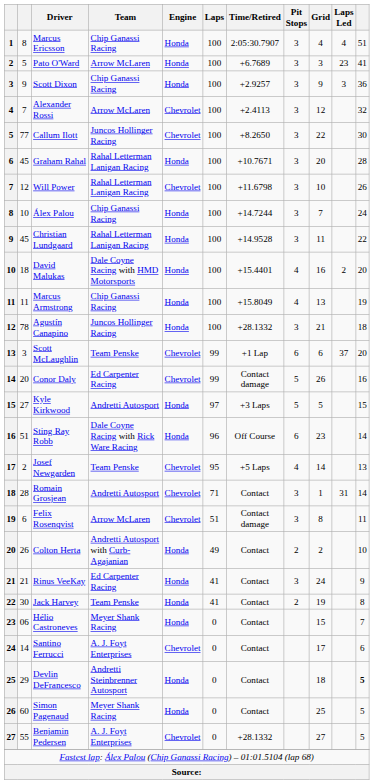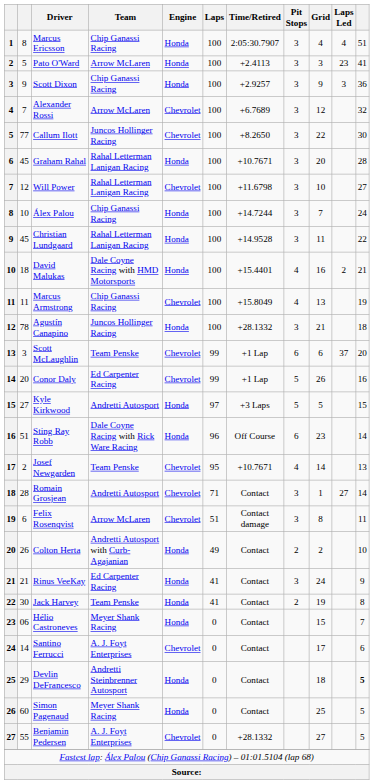 <table class="wikitable sortable" style="font-size:95%;">
 <tr>
 <th scope="col"></th>
 <th scope="col"></th>
 <th scope="col">Driver</th>
 <th scope="col">Team</th>
 <th scope="col">Engine</th>
 <th class="unsortable" scope="col">Laps</th>
 <th class="unsortable" scope="col">Time/Retired</th>
 <th scope="col">Pit<br>Stops</th>
 <th scope="col">Grid</th>
 <th scope="col">Laps<br>Led</th>
 <th scope="col"></th>
 </tr>
 <tr>
 <th>1</th>
 <td align="center">8</td>
 <td> <a href='#'>Marcus Ericsson</a></td>
 <td><a href='#'>Chip Ganassi Racing</a></td>
 <td><a href='#'>Honda</a></td>
 <td align="center">100</td>
 <td align="center">2:05:30.7907</td>
 <td align="center">3</td>
 <td align="center">4</td>
 <td align="center">4</td>
 <td align="center">51</td>
 </tr>
 <tr>
 <th>2</th>
 <td align="center">5</td>
 <td> <a href='#'>Pato O'Ward</a></td>
 <td><a href='#'>Arrow McLaren</a></td>
 <td><a href='#'>Honda</a></td>
 <td align="center">100</td>
-<td align="center">+6.7689</td>
+<td align="center">+2.4113</td>
 <td align="center">3</td>
 <td align="center">3</td>
 <td align="center">23</td>
 <td align="center">41</td>
 </tr>
 <tr>
 <th>3</th>
 <td align="center">9</td>
 <td> <a href='#'>Scott Dixon</a></td>
 <td><a href='#'>Chip Ganassi Racing</a></td>
 <td><a href='#'>Honda</a></td>
 <td align="center">100</td>
 <td align="center">+2.9257</td>
 <td align="center">3</td>
 <td align="center">9</td>
 <td align="center">3</td>
 <td align="center">36</td>
 </tr>
 <tr>
 <th>4</th>
 <td align="center">7</td>
 <td> <a href='#'>Alexander Rossi</a></td>
 <td><a href='#'>Arrow McLaren</a></td>
 <td><a href='#'>Chevrolet</a></td>
 <td align="center">100</td>
-<td align="center">+2.4113</td>
+<td align="center">+6.7689</td>
 <td align="center">3</td>
 <td align="center">12</td>
 <td align="center"></td>
 <td align="center">32</td>
 </tr>
 <tr>
 <th>5</th>
 <td align="center">77</td>
 <td> <a href='#'>Callum Ilott</a></td>
 <td><a href='#'>Juncos Hollinger Racing</a></td>
 <td><a href='#'>Chevrolet</a></td>
 <td align="center">100</td>
 <td align="center">+8.2650</td>
 <td align="center">3</td>
 <td align="center">22</td>
 <td align="center"></td>
 <td align="center">30</td>
 </tr>
 <tr>
 <th>6</th>
 <td align="center">45</td>
 <td> <a href='#'>Graham Rahal</a> <strong></strong></td>
 <td><a href='#'>Rahal Letterman Lanigan Racing</a></td>
 <td><a href='#'>Honda</a></td>
 <td align="center">100</td>
 <td align="center">+10.7671</td>
 <td align="center">3</td>
 <td align="center">20</td>
 <td align="center"></td>
 <td align="center">28</td>
 </tr>
 <tr>
 <th>7</th>
 <td align="center">12</td>
 <td> <a href='#'>Will Power</a> <strong></strong></td>
 <td><a href='#'>Rahal Letterman Lanigan Racing</a></td>
 <td><a href='#'>Chevrolet</a></td>
 <td align="center">100</td>
 <td align="center">+11.6798</td>
 <td align="center">3</td>
 <td align="center">10</td>
 <td align="center"></td>
-<td align="center">26</td>
+<td align="center">27</td>
 </tr>
 <tr>
 <th>8</th>
 <td align="center">10</td>
 <td> <a href='#'>Álex Palou</a></td>
 <td><a href='#'>Chip Ganassi Racing</a></td>
 <td><a href='#'>Honda</a></td>
 <td align="center">100</td>
 <td align="center">+14.7244</td>
 <td align="center">3</td>
 <td align="center">7</td>
 <td align="center"></td>
 <td align="center">24</td>
 </tr>
 <tr>
 <th>9</th>
 <td align="center">45</td>
 <td> <a href='#'>Christian Lundgaard</a></td>
 <td><a href='#'>Rahal Letterman Lanigan Racing</a></td>
 <td><a href='#'>Honda</a></td>
 <td align="center">100</td>
 <td align="center">+14.9528</td>
 <td align="center">3</td>
 <td align="center">11</td>
 <td align="center"></td>
 <td align="center">22</td>
 </tr>
 <tr>
 <th>10</th>
 <td align="center">18</td>
 <td> <a href='#'>David Malukas</a></td>
 <td><a href='#'>Dale Coyne Racing</a> with <a href='#'>HMD Motorsports</a></td>
 <td><a href='#'>Honda</a></td>
 <td align="center">100</td>
 <td align="center">+15.4401</td>
 <td align="center">4</td>
 <td align="center">16</td>
 <td align="center">2</td>
-<td align="center">20</td>
+<td align="center">21</td>
 </tr>
 <tr>
 <th>11</th>
 <td align="center">11</td>
 <td> <a href='#'>Marcus Armstrong</a> <strong></strong></td>
 <td><a href='#'>Chip Ganassi Racing</a></td>
-<td><a href='#'>Honda</a></td>
+<td><a href='#'>Chevrolet</a></td>
 <td align="center">100</td>
 <td align="center">+15.8049</td>
 <td align="center">4</td>
 <td align="center">13</td>
 <td align="center"></td>
 <td align="center">19</td>
 </tr>
 <tr>
 <th>12</th>
 <td align="center">78</td>
 <td> <a href='#'>Agustín Canapino</a> <strong></strong></td>
 <td><a href='#'>Juncos Hollinger Racing</a></td>
 <td><a href='#'>Honda</a></td>
 <td align="center">100</td>
 <td align="center">+28.1332</td>
 <td align="center">3</td>
 <td align="center">21</td>
 <td align="center"></td>
 <td align="center">18</td>
 </tr>
 <tr>
 <th>13</th>
 <td align="center">3</td>
 <td> <a href='#'>Scott McLaughlin</a> <strong></strong></td>
 <td><a href='#'>Team Penske</a></td>
 <td><a href='#'>Chevrolet</a></td>
 <td align="center">99</td>
 <td align="center">+1 Lap</td>
 <td align="center">6</td>
 <td align="center">6</td>
 <td align="center">37</td>
 <td align="center">20</td>
 </tr>
 <tr>
 <th>14</th>
 <td align="center">20</td>
 <td> <a href='#'>Conor Daly</a></td>
 <td><a href='#'>Ed Carpenter Racing</a></td>
 <td><a href='#'>Chevrolet</a></td>
 <td align="center">99</td>
-<td align="center">Contact damage</td>
+<td align="center">+1 Lap</td>
 <td align="center">5</td>
 <td align="center">26</td>
 <td align="center"></td>
 <td align="center">16</td>
 </tr>
 <tr>
 <th>15</th>
 <td align="center">27</td>
 <td> <a href='#'>Kyle Kirkwood</a></td>
 <td><a href='#'>Andretti Autosport</a></td>
 <td><a href='#'>Honda</a></td>
 <td align="center">97</td>
 <td align="center">+3 Laps</td>
 <td align="center">5</td>
 <td align="center">5</td>
 <td align="center"></td>
 <td align="center">15</td>
 </tr>
 <tr>
 <th>16</th>
 <td align="center">51</td>
 <td> <a href='#'>Sting Ray Robb</a> <strong></strong></td>
 <td><a href='#'>Dale Coyne Racing</a> with <a href='#'>Rick Ware Racing</a></td>
 <td><a href='#'>Honda</a></td>
 <td align="center">96</td>
 <td align="center">Off Course</td>
 <td align="center">6</td>
 <td align="center">23</td>
 <td align="center"></td>
 <td align="center">14</td>
 </tr>
 <tr>
 <th>17</th>
 <td align="center">2</td>
 <td> <a href='#'>Josef Newgarden</a> <strong></strong></td>
 <td><a href='#'>Team Penske</a></td>
 <td><a href='#'>Chevrolet</a></td>
 <td align="center">95</td>
-<td align="center">+5 Laps</td>
+<td align="center">+10.7671</td>
 <td align="center">4</td>
 <td align="center">14</td>
 <td align="center"></td>
 <td align="center">13</td>
 </tr>
 <tr>
 <th>18</th>
 <td align="center">28</td>
 <td> <a href='#'>Romain Grosjean</a></td>
 <td><a href='#'>Andretti Autosport</a></td>
 <td><a href='#'>Chevrolet</a></td>
 <td align="center">71</td>
 <td align="center">Contact</td>
 <td align="center">3</td>
 <td align="center">1</td>
-<td align="center">31</td>
+<td align="center">27</td>
 <td align="center">14</td>
 </tr>
 <tr>
 <th>19</th>
 <td align="center">6</td>
 <td> <a href='#'>Felix Rosenqvist</a></td>
 <td><a href='#'>Arrow McLaren</a></td>
 <td><a href='#'>Chevrolet</a></td>
 <td align="center">51</td>
 <td align="center">Contact damage</td>
 <td align="center">3</td>
 <td align="center">8</td>
 <td align="center"></td>
 <td align="center">11</td>
 </tr>
 <tr>
 <th>20</th>
 <td align="center">26</td>
 <td> <a href='#'>Colton Herta</a> <strong></strong></td>
 <td><a href='#'>Andretti Autosport</a> with <a href='#'>Curb-Agajanian</a></td>
 <td><a href='#'>Honda</a></td>
 <td align="center">49</td>
 <td align="center">Contact</td>
 <td align="center">2</td>
 <td align="center">2</td>
 <td align="center"></td>
 <td align="center">10</td>
 </tr>
 <tr>
 <th>21</th>
 <td align="center">21</td>
 <td> <a href='#'>Rinus VeeKay</a></td>
 <td><a href='#'>Ed Carpenter Racing</a></td>
 <td><a href='#'>Honda</a></td>
 <td align="center">41</td>
 <td align="center">Contact</td>
 <td align="center">3</td>
 <td align="center">24</td>
 <td align="center"></td>
 <td align="center">9</td>
 </tr>
 <tr>
 <th>22</th>
 <td align="center">30</td>
 <td> <a href='#'>Jack Harvey</a></td>
 <td><a href='#'>Team Penske</a></td>
 <td><a href='#'>Honda</a></td>
 <td align="center">41</td>
 <td align="center">Contact</td>
 <td align="center">2</td>
 <td align="center">19</td>
 <td align="center"></td>
 <td align="center">8</td>
 </tr>
 <tr>
 <th>23</th>
 <td align="center">06</td>
 <td> <a href='#'>Hélio Castroneves</a> <strong></strong></td>
 <td><a href='#'>Meyer Shank Racing</a></td>
 <td><a href='#'>Honda</a></td>
 <td align="center">0</td>
 <td align="center">Contact</td>
 <td align="center"></td>
 <td align="center">15</td>
 <td align="center"></td>
 <td align="center">7</td>
 </tr>
 <tr>
 <th>24</th>
 <td align="center">14</td>
 <td> <a href='#'>Santino Ferrucci</a></td>
 <td><a href='#'>A. J. Foyt Enterprises</a></td>
 <td><a href='#'>Chevrolet</a></td>
 <td align="center">0</td>
 <td align="center">Contact</td>
 <td align="center"></td>
 <td align="center">17</td>
 <td align="center"></td>
 <td align="center">6</td>
 </tr>
 <tr>
 <th>25</th>
 <td align="center">29</td>
 <td> <a href='#'>Devlin DeFrancesco</a></td>
 <td><a href='#'>Andretti Steinbrenner Autosport</a></td>
 <td><a href='#'>Honda</a></td>
 <td align="center">0</td>
 <td align="center">Contact</td>
 <td align="center"></td>
 <td align="center">18</td>
 <td align="center"></td>
 <td align="center"><strong>5</strong></td>
 </tr>
 <tr>
 <th>26</th>
 <td align="center">60</td>
 <td> <a href='#'>Simon Pagenaud</a></td>
 <td><a href='#'>Meyer Shank Racing</a></td>
 <td><a href='#'>Honda</a></td>
 <td align="center">0</td>
 <td align="center">Contact</td>
 <td align="center"></td>
 <td align="center">25</td>
 <td align="center"></td>
 <td align="center">5</td>
 </tr>
 <tr>
 <th>27</th>
 <td align="center">55</td>
 <td> <a href='#'>Benjamin Pedersen</a> <strong></strong></td>
 <td><a href='#'>A. J. Foyt Enterprises</a></td>
 <td><a href='#'>Chevrolet</a></td>
 <td align="center">0</td>
 <td align="center">+28.1332</td>
 <td align="center"></td>
 <td align="center">27</td>
 <td align="center"></td>
 <td align="center">5</td>
 </tr>
 <tr>
 </tr>
 <tr class="sortbottom">
 <td colspan="11" style="text-align:center"><em><a href='#'>Fastest lap</a>:  <a href='#'>Álex Palou</a> (<a href='#'>Chip Ganassi Racing</a>) – 01:01.5104 (lap 68)</em></td>
 </tr>
 <tr class="sortbottom">
 <th colspan="11">Source:</th>
 </tr>
 </table>
